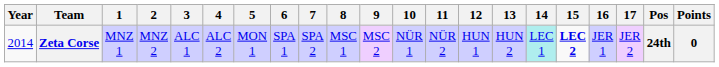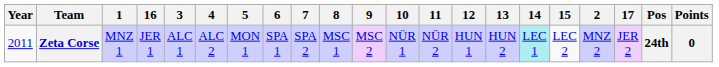 <table class="wikitable" style="text-align:center; font-size:85%">
 <tr>
 <th>Year</th>
 <th>Team</th>
 <th>1</th>
-<th>2</th>
+<th>16</th>
 <th>3</th>
 <th>4</th>
 <th>5</th>
 <th>6</th>
 <th>7</th>
 <th>8</th>
 <th>9</th>
 <th>10</th>
 <th>11</th>
 <th>12</th>
 <th>13</th>
 <th>14</th>
 <th>15</th>
-<th>16</th>
+<th>2</th>
 <th>17</th>
 <th>Pos</th>
 <th>Points</th>
 </tr>
 <tr>
-<td><a href='#'>2014</a></td>
+<td><a href='#'>2011</a></td>
 <th nowrap><a href='#'>Zeta Corse</a></th>
 <td style="background:#CFCFFF;"><a href='#'>MNZ<br>1</a><br></td>
-<td style="background:#CFCFFF;"><a href='#'>MNZ<br>2</a><br></td>
+<td style="background:#CFCFFF;"><a href='#'>JER<br>1</a><br></td>
 <td style="background:#CFCFFF;"><a href='#'>ALC<br>1</a><br></td>
 <td style="background:#CFCFFF;"><a href='#'>ALC<br>2</a><br></td>
 <td style="background:#CFCFFF;"><a href='#'>MON<br>1</a><br></td>
 <td style="background:#CFCFFF;"><a href='#'>SPA<br>1</a><br></td>
 <td style="background:#CFCFFF;"><a href='#'>SPA<br>2</a><br></td>
 <td style="background:#CFCFFF;"><a href='#'>MSC<br>1</a><br></td>
 <td style="background:#EFCFFF;"><a href='#'>MSC<br>2</a><br></td>
 <td style="background:#CFCFFF;"><a href='#'>NÜR<br>1</a><br></td>
 <td style="background:#CFCFFF;"><a href='#'>NÜR<br>2</a><br></td>
 <td style="background:#CFCFFF;"><a href='#'>HUN<br>1</a><br></td>
 <td style="background:#CFCFFF;"><a href='#'>HUN<br>2</a><br></td>
 <td style="background: paleturquoise;"><a href='#'>LEC<br>1</a></td>
-<td><strong><a href='#'>LEC<br>2</a></strong></td>
-<td style="background:#CFCFFF;"><a href='#'>JER<br>1</a><br></td>
+<td><a href='#'>LEC<br>2</a></td>
+<td style="background:#CFCFFF;"><a href='#'>MNZ<br>2</a><br></td>
 <td style="background:#EFCFFF;"><a href='#'>JER<br>2</a><br></td>
 <th>24th</th>
 <th>0</th>
 </tr>
 </table>
